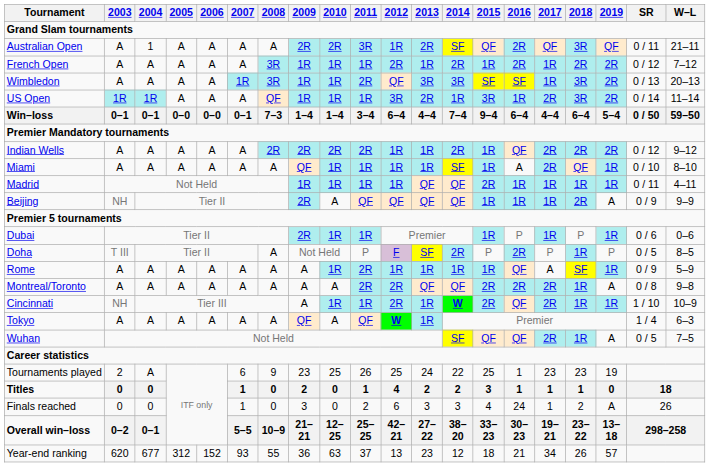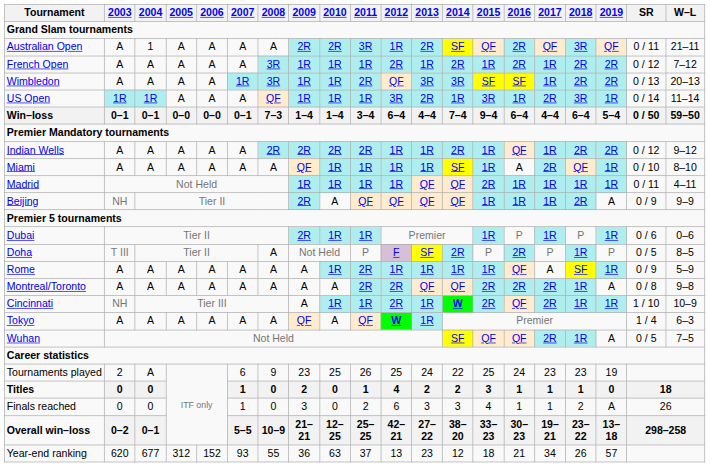 <table class=wikitable style=text-align:center;font-size:97%>
 <tr>
 <th width=140>Tournament</th>
 <th width=38><a href='#'>2003</a></th>
 <th width=38><a href='#'>2004</a></th>
 <th width=38><a href='#'>2005</a></th>
 <th width=38><a href='#'>2006</a></th>
 <th width=38><a href='#'>2007</a></th>
 <th width=38><a href='#'>2008</a></th>
 <th width=38><a href='#'>2009</a></th>
 <th width=38><a href='#'>2010</a></th>
 <th width=38><a href='#'>2011</a></th>
 <th width=38><a href='#'>2012</a></th>
 <th width=38><a href='#'>2013</a></th>
 <th width=38><a href='#'>2014</a></th>
 <th width=38><a href='#'>2015</a></th>
 <th width=38><a href='#'>2016</a></th>
 <th width=38><a href='#'>2017</a></th>
 <th width=38><a href='#'>2018</a></th>
 <th width=38><a href='#'>2019</a></th>
 <th width=50>SR</th>
 <th width=50>W–L</th>
 </tr>
 <tr>
 <td colspan=25 align=left><strong>Grand Slam tournaments</strong></td>
 </tr>
 <tr>
 <td align=left><a href='#'>Australian Open</a></td>
 <td>A</td>
 <td>1</td>
 <td>A</td>
 <td>A</td>
 <td>A</td>
 <td>A</td>
 <td bgcolor=afeeee><a href='#'>2R</a></td>
 <td bgcolor=afeeee><a href='#'>2R</a></td>
 <td bgcolor=afeeee><a href='#'>3R</a></td>
 <td bgcolor=afeeee><a href='#'>1R</a></td>
 <td bgcolor=afeeee><a href='#'>2R</a></td>
 <td bgcolor=yellow><a href='#'>SF</a></td>
 <td bgcolor=ffebcd><a href='#'>QF</a></td>
 <td bgcolor=afeeee><a href='#'>2R</a></td>
 <td bgcolor=ffebcd><a href='#'>QF</a></td>
 <td bgcolor=afeeee><a href='#'>3R</a></td>
 <td bgcolor=ffebcd><a href='#'>QF</a></td>
 <td>0 / 11</td>
 <td>21–11</td>
 </tr>
 <tr>
 <td align=left><a href='#'>French Open</a></td>
 <td>A</td>
 <td>A</td>
 <td>A</td>
 <td>A</td>
 <td>A</td>
 <td bgcolor=afeeee><a href='#'>3R</a></td>
 <td bgcolor=afeeee><a href='#'>1R</a></td>
 <td bgcolor=afeeee><a href='#'>1R</a></td>
 <td bgcolor=afeeee><a href='#'>1R</a></td>
 <td bgcolor=afeeee><a href='#'>2R</a></td>
 <td bgcolor=afeeee><a href='#'>1R</a></td>
 <td bgcolor=afeeee><a href='#'>2R</a></td>
 <td bgcolor=afeeee><a href='#'>1R</a></td>
 <td bgcolor=afeeee><a href='#'>2R</a></td>
 <td bgcolor=afeeee><a href='#'>1R</a></td>
 <td bgcolor=afeeee><a href='#'>2R</a></td>
 <td bgcolor=afeeee><a href='#'>2R</a></td>
 <td>0 / 12</td>
 <td>7–12</td>
 </tr>
 <tr>
 <td align=left><a href='#'>Wimbledon</a></td>
 <td>A</td>
 <td>A</td>
 <td>A</td>
 <td>A</td>
 <td bgcolor=afeeee><a href='#'>1R</a></td>
 <td bgcolor=afeeee><a href='#'>3R</a></td>
 <td bgcolor=afeeee><a href='#'>1R</a></td>
 <td bgcolor=afeeee><a href='#'>1R</a></td>
 <td bgcolor=afeeee><a href='#'>2R</a></td>
 <td bgcolor=ffebcd><a href='#'>QF</a></td>
 <td bgcolor=afeeee><a href='#'>3R</a></td>
 <td bgcolor=afeeee><a href='#'>3R</a></td>
 <td bgcolor=yellow><a href='#'>SF</a></td>
 <td bgcolor=yellow><a href='#'>SF</a></td>
 <td bgcolor=afeeee><a href='#'>1R</a></td>
-<td bgcolor=afeeee><a href='#'>3R</a></td>
+<td bgcolor=afeeee><a href='#'>2R</a></td>
 <td bgcolor=afeeee><a href='#'>2R</a></td>
 <td>0 / 13</td>
 <td>20–13</td>
 </tr>
 <tr>
 <td align=left><a href='#'>US Open</a></td>
 <td bgcolor=afeeee><a href='#'>1R</a></td>
 <td bgcolor=afeeee><a href='#'>1R</a></td>
 <td>A</td>
 <td>A</td>
 <td>A</td>
 <td bgcolor=ffebcd><a href='#'>QF</a></td>
 <td bgcolor=afeeee><a href='#'>1R</a></td>
 <td bgcolor=afeeee><a href='#'>1R</a></td>
 <td bgcolor=afeeee><a href='#'>1R</a></td>
 <td bgcolor=afeeee><a href='#'>3R</a></td>
 <td bgcolor=afeeee><a href='#'>2R</a></td>
 <td bgcolor=afeeee><a href='#'>1R</a></td>
 <td bgcolor=afeeee><a href='#'>3R</a></td>
 <td bgcolor=afeeee><a href='#'>1R</a></td>
 <td bgcolor=afeeee><a href='#'>2R</a></td>
 <td bgcolor=afeeee><a href='#'>3R</a></td>
-<td bgcolor=afeeee><a href='#'>2R</a></td>
+<td bgcolor=afeeee><a href='#'>1R</a></td>
 <td>0 / 14</td>
 <td>11–14</td>
 </tr>
 <tr>
 <th style=text-align:left>Win–loss</th>
 <th>0–1</th>
 <th>0–1</th>
 <th>0–0</th>
 <th>0–0</th>
 <th>0–1</th>
 <th>7–3</th>
 <th>1–4</th>
 <th>1–4</th>
 <th>3–4</th>
 <th>6–4</th>
 <th>4–4</th>
 <th>7–4</th>
 <th>9–4</th>
 <th>6–4</th>
 <th>4–4</th>
 <th>6–4</th>
 <th>5–4</th>
 <th>0 / 50</th>
 <th>59–50</th>
 </tr>
 <tr>
 <td colspan=20 align=left><strong>Premier Mandatory tournaments</strong></td>
 </tr>
 <tr>
 <td align=left><a href='#'>Indian Wells</a></td>
 <td>A</td>
 <td>A</td>
 <td>A</td>
 <td>A</td>
 <td>A</td>
 <td bgcolor=afeeee><a href='#'>2R</a></td>
 <td bgcolor=afeeee><a href='#'>2R</a></td>
 <td bgcolor=afeeee><a href='#'>2R</a></td>
 <td bgcolor=afeeee><a href='#'>2R</a></td>
 <td bgcolor=afeeee><a href='#'>1R</a></td>
 <td bgcolor=afeeee><a href='#'>1R</a></td>
 <td bgcolor=afeeee><a href='#'>2R</a></td>
 <td bgcolor=afeeee><a href='#'>1R</a></td>
 <td bgcolor=ffebcd><a href='#'>QF</a></td>
-<td bgcolor=afeeee><a href='#'>2R</a></td>
+<td bgcolor=afeeee><a href='#'>1R</a></td>
 <td bgcolor=afeeee><a href='#'>2R</a></td>
 <td bgcolor=afeeee><a href='#'>2R</a></td>
 <td>0 / 12</td>
 <td>9–12</td>
 </tr>
 <tr>
 <td align=left><a href='#'>Miami</a></td>
 <td>A</td>
 <td>A</td>
 <td>A</td>
 <td>A</td>
 <td>A</td>
 <td>A</td>
 <td bgcolor=ffebcd><a href='#'>QF</a></td>
 <td bgcolor=afeeee><a href='#'>1R</a></td>
 <td bgcolor=afeeee><a href='#'>1R</a></td>
 <td bgcolor=afeeee><a href='#'>1R</a></td>
 <td bgcolor=afeeee><a href='#'>1R</a></td>
 <td bgcolor=yellow><a href='#'>SF</a></td>
 <td bgcolor=afeeee><a href='#'>1R</a></td>
 <td>A</td>
 <td bgcolor=afeeee><a href='#'>2R</a></td>
 <td bgcolor=ffebcd><a href='#'>QF</a></td>
 <td bgcolor=afeeee><a href='#'>1R</a></td>
 <td>0 / 10</td>
 <td>8–10</td>
 </tr>
 <tr>
 <td align=left><a href='#'>Madrid</a></td>
 <td colspan=6 style=color:#767676>Not Held</td>
 <td bgcolor=afeeee><a href='#'>1R</a></td>
 <td bgcolor=afeeee><a href='#'>1R</a></td>
 <td bgcolor=afeeee><a href='#'>1R</a></td>
 <td bgcolor=afeeee><a href='#'>1R</a></td>
 <td bgcolor=ffebcd><a href='#'>QF</a></td>
 <td bgcolor=ffebcd><a href='#'>QF</a></td>
 <td bgcolor=afeeee><a href='#'>2R</a></td>
 <td bgcolor=afeeee><a href='#'>1R</a></td>
 <td bgcolor=afeeee><a href='#'>1R</a></td>
 <td bgcolor=afeeee><a href='#'>1R</a></td>
 <td bgcolor=afeeee><a href='#'>1R</a></td>
 <td>0 / 11</td>
 <td>4–11</td>
 </tr>
 <tr>
 <td align=left><a href='#'>Beijing</a></td>
 <td colspan=1 style=color:#767676>NH</td>
 <td colspan=5 style=color:#767676>Tier II</td>
 <td bgcolor=afeeee><a href='#'>2R</a></td>
 <td>A</td>
 <td bgcolor=ffebcd><a href='#'>QF</a></td>
 <td bgcolor=ffebcd><a href='#'>QF</a></td>
 <td bgcolor=ffebcd><a href='#'>QF</a></td>
 <td bgcolor=ffebcd><a href='#'>QF</a></td>
 <td bgcolor=afeeee><a href='#'>1R</a></td>
 <td bgcolor=afeeee><a href='#'>1R</a></td>
 <td bgcolor=afeeee><a href='#'>1R</a></td>
 <td bgcolor=afeeee><a href='#'>2R</a></td>
 <td>A</td>
 <td>0 / 9</td>
 <td>9–9</td>
 </tr>
 <tr>
 <td colspan=20 align=left align=left><strong>Premier 5 tournaments</strong></td>
 </tr>
 <tr>
 <td align=left><a href='#'>Dubai</a></td>
 <td colspan=6 style=color:#767676>Tier II</td>
 <td bgcolor=afeeee><a href='#'>2R</a></td>
 <td bgcolor=afeeee><a href='#'>1R</a></td>
 <td bgcolor=afeeee><a href='#'>1R</a></td>
 <td colspan=3 style=color:#767676>Premier</td>
 <td bgcolor=afeeee><a href='#'>1R</a></td>
 <td colspan=1 style=color:#767676>P</td>
 <td bgcolor=afeeee><a href='#'>1R</a></td>
 <td colspan=1 style=color:#767676>P</td>
 <td bgcolor=afeeee><a href='#'>1R</a></td>
 <td>0 / 6</td>
 <td>0–6</td>
 </tr>
 <tr>
 <td align=left><a href='#'>Doha</a></td>
 <td colspan=1 style=color:#767676>T III</td>
 <td colspan=4 style=color:#767676>Tier II</td>
 <td>A</td>
 <td colspan=2 style=color:#767676>Not Held</td>
 <td colspan=1 style=color:#767676>P</td>
 <td bgcolor=thistle><a href='#'>F</a></td>
 <td bgcolor=yellow><a href='#'>SF</a></td>
 <td bgcolor=afeeee><a href='#'>2R</a></td>
 <td colspan=1 style=color:#767676>P</td>
 <td bgcolor=afeeee><a href='#'>2R</a></td>
 <td colspan=1 style=color:#767676>P</td>
 <td bgcolor=afeeee><a href='#'>1R</a></td>
 <td colspan=1 style=color:#767676>P</td>
 <td>0 / 5</td>
 <td>8–5</td>
 </tr>
 <tr>
 <td align=left><a href='#'>Rome</a></td>
 <td>A</td>
 <td>A</td>
 <td>A</td>
 <td>A</td>
 <td>A</td>
 <td>A</td>
 <td>A</td>
 <td bgcolor=afeeee><a href='#'>1R</a></td>
 <td bgcolor=afeeee><a href='#'>2R</a></td>
 <td bgcolor=afeeee><a href='#'>1R</a></td>
 <td bgcolor=afeeee><a href='#'>1R</a></td>
 <td bgcolor=afeeee><a href='#'>1R</a></td>
 <td bgcolor=afeeee><a href='#'>1R</a></td>
 <td bgcolor=ffebcd><a href='#'>QF</a></td>
 <td>A</td>
 <td bgcolor=yellow><a href='#'>SF</a></td>
 <td bgcolor=afeeee><a href='#'>1R</a></td>
 <td>0 / 9</td>
 <td>5–9</td>
 </tr>
 <tr>
 <td align=left><a href='#'>Montreal/Toronto</a></td>
 <td>A</td>
 <td>A</td>
 <td>A</td>
 <td>A</td>
 <td>A</td>
 <td>A</td>
 <td>A</td>
 <td>A</td>
 <td bgcolor=afeeee><a href='#'>2R</a></td>
 <td bgcolor=afeeee><a href='#'>2R</a></td>
 <td bgcolor=ffebcd><a href='#'>QF</a></td>
 <td bgcolor=ffebcd><a href='#'>QF</a></td>
 <td bgcolor=afeeee><a href='#'>2R</a></td>
 <td bgcolor=afeeee><a href='#'>2R</a></td>
 <td bgcolor=afeeee><a href='#'>2R</a></td>
 <td bgcolor=afeeee><a href='#'>1R</a></td>
 <td>A</td>
 <td>0 / 8</td>
 <td>9–8</td>
 </tr>
 <tr>
 <td align=left><a href='#'>Cincinnati</a></td>
 <td colspan=1 style=color:#767676>NH</td>
 <td colspan=5 style=color:#767676>Tier III</td>
 <td>A</td>
 <td bgcolor=afeeee><a href='#'>1R</a></td>
 <td bgcolor=afeeee><a href='#'>1R</a></td>
 <td bgcolor=afeeee><a href='#'>2R</a></td>
 <td bgcolor=afeeee><a href='#'>1R</a></td>
 <td bgcolor=lime><strong><a href='#'>W</a></strong></td>
 <td bgcolor=afeeee><a href='#'>2R</a></td>
 <td bgcolor=ffebcd><a href='#'>QF</a></td>
 <td bgcolor=afeeee><a href='#'>2R</a></td>
 <td bgcolor=afeeee><a href='#'>1R</a></td>
 <td bgcolor=afeeee><a href='#'>1R</a></td>
 <td>1 / 10</td>
 <td>10–9</td>
 </tr>
 <tr>
 <td align=left><a href='#'>Tokyo</a></td>
 <td>A</td>
 <td>A</td>
 <td>A</td>
 <td>A</td>
 <td>A</td>
 <td>A</td>
 <td bgcolor=ffebcd><a href='#'>QF</a></td>
 <td>A</td>
 <td bgcolor=ffebcd><a href='#'>QF</a></td>
 <td bgcolor=lime><strong><a href='#'>W</a></strong></td>
 <td bgcolor=afeeee><a href='#'>1R</a></td>
 <td colspan=6 style=color:#767676>Premier</td>
 <td>1 / 4</td>
 <td>6–3</td>
 </tr>
 <tr>
 <td align=left><a href='#'>Wuhan</a></td>
 <td colspan=11 style=color:#767676>Not Held</td>
 <td bgcolor=yellow><a href='#'>SF</a></td>
 <td bgcolor=ffebcd><a href='#'>QF</a></td>
 <td bgcolor=ffebcd><a href='#'>QF</a></td>
 <td bgcolor=afeeee><a href='#'>2R</a></td>
 <td bgcolor=afeeee><a href='#'>1R</a></td>
 <td>A</td>
 <td>0 / 5</td>
 <td>7–5</td>
 </tr>
 <tr>
 <td colspan="30" align=left><strong>Career statistics</strong></td>
 </tr>
 <tr>
 <td style=text-align:left>Tournaments played</td>
 <td>2</td>
 <td>A</td>
 <td colspan=2 rowspan=4 style=color:#767676><small>ITF only</small></td>
 <td>6</td>
 <td>9</td>
 <td>23</td>
 <td>25</td>
 <td>26</td>
 <td>25</td>
 <td>24</td>
 <td>22</td>
 <td>25</td>
-<td>1</td>
+<td>24</td>
 <td>23</td>
 <td>23</td>
 <td>19</td>
 <td colspan=2></td>
 </tr>
 <tr>
 <td style=text-align:left><strong>Titles</strong></td>
 <th>0</th>
 <th>0</th>
 <th>1</th>
 <th>0</th>
 <th>2</th>
 <th>0</th>
 <th>1</th>
 <th>4</th>
 <th>2</th>
 <th>2</th>
 <th>3</th>
 <th>1</th>
 <th>1</th>
 <th>1</th>
 <th>0</th>
 <th colspan=2>18</th>
 </tr>
 <tr>
 <td style=text-align:left>Finals reached</td>
 <td>0</td>
 <td>0</td>
 <td>1</td>
 <td>0</td>
 <td>3</td>
 <td>0</td>
 <td>2</td>
 <td>6</td>
 <td>3</td>
 <td>3</td>
 <td>4</td>
-<td>24</td>
+<td>1</td>
 <td>1</td>
 <td>2</td>
 <td>A</td>
 <td colspan=2>26</td>
 </tr>
 <tr>
 <td style=text-align:left><strong>Overall win–loss</strong></td>
 <th>0–2</th>
 <th>0–1</th>
 <th>5–5</th>
 <th>10–9</th>
 <th>21–21</th>
 <th>12–25</th>
 <th>25–25</th>
 <th>42–21</th>
 <th>27–22</th>
 <th>38–20</th>
 <th>33–23</th>
 <th>30–23</th>
 <th>19–21</th>
 <th>23–22</th>
 <th>13–18</th>
 <th colspan=2>298–258</th>
 </tr>
 <tr>
 <td align=left>Year-end ranking</td>
 <td>620</td>
 <td>677</td>
 <td>312</td>
 <td>152</td>
 <td>93</td>
 <td>55</td>
 <td>36</td>
 <td>63</td>
 <td>37</td>
 <td>13</td>
 <td>23</td>
 <td>12</td>
 <td>18</td>
 <td>21</td>
 <td>34</td>
 <td>26</td>
 <td>57</td>
 <td colspan=2></td>
 </tr>
 </table>
